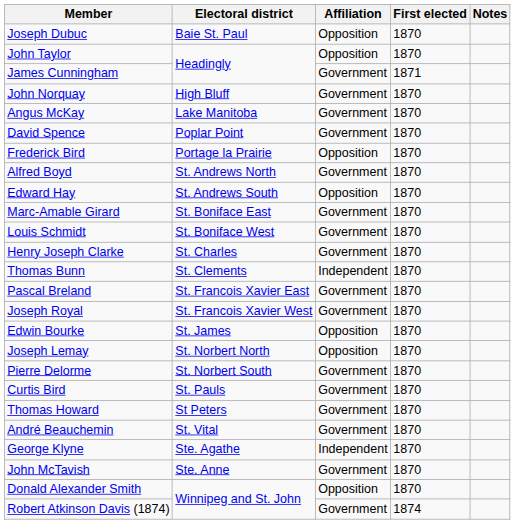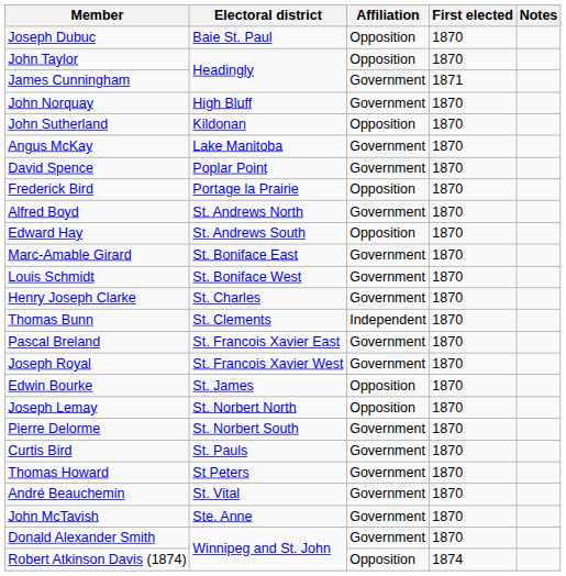 <table class="wikitable sortable">
 <tr>
 <th>Member</th>
 <th>Electoral district</th>
 <th>Affiliation</th>
 <th>First elected</th>
 <th>Notes</th>
 </tr>
 <tr>
 <td><a href='#'>Joseph Dubuc</a></td>
 <td><a href='#'>Baie St. Paul</a></td>
 <td>Opposition</td>
 <td>1870</td>
 <td></td>
 </tr>
 <tr>
 <td><a href='#'>John Taylor</a></td>
 <td rowspan=2><a href='#'>Headingly</a></td>
 <td>Opposition</td>
 <td>1870</td>
 <td></td>
 </tr>
 <tr>
 <td><a href='#'>James Cunningham</a></td>
 <td>Government</td>
 <td>1871</td>
 <td></td>
 </tr>
 <tr>
 <td><a href='#'>John Norquay</a></td>
 <td><a href='#'>High Bluff</a></td>
 <td>Government</td>
+<td>1870</td>
+<td></td>
+</tr>
+<tr>
+<td><a href='#'>John Sutherland</a></td>
+<td><a href='#'>Kildonan</a></td>
+<td>Opposition</td>
 <td>1870</td>
 <td></td>
 </tr>
 <tr>
 <td><a href='#'>Angus McKay</a></td>
 <td><a href='#'>Lake Manitoba</a></td>
 <td>Government</td>
 <td>1870</td>
 <td></td>
 </tr>
 <tr>
 <td><a href='#'>David Spence</a></td>
 <td><a href='#'>Poplar Point</a></td>
 <td>Government</td>
 <td>1870</td>
 <td></td>
 </tr>
 <tr>
 <td><a href='#'>Frederick Bird</a></td>
 <td><a href='#'>Portage la Prairie</a></td>
 <td>Opposition</td>
 <td>1870</td>
 <td></td>
 </tr>
 <tr>
 <td><a href='#'>Alfred Boyd</a></td>
 <td><a href='#'>St. Andrews North</a></td>
 <td>Government</td>
 <td>1870</td>
 <td></td>
 </tr>
 <tr>
 <td><a href='#'>Edward Hay</a></td>
 <td><a href='#'>St. Andrews South</a></td>
 <td>Opposition</td>
 <td>1870</td>
 <td></td>
 </tr>
 <tr>
 <td><a href='#'>Marc-Amable Girard</a></td>
 <td><a href='#'>St. Boniface East</a></td>
 <td>Government</td>
 <td>1870</td>
 <td></td>
 </tr>
 <tr>
 <td><a href='#'>Louis Schmidt</a></td>
 <td><a href='#'>St. Boniface West</a></td>
 <td>Government</td>
 <td>1870</td>
 <td></td>
 </tr>
 <tr>
 <td><a href='#'>Henry Joseph Clarke</a></td>
 <td><a href='#'>St. Charles</a></td>
 <td>Government</td>
 <td>1870</td>
 <td></td>
 </tr>
 <tr>
 <td><a href='#'>Thomas Bunn</a></td>
 <td><a href='#'>St. Clements</a></td>
 <td>Independent</td>
 <td>1870</td>
 <td></td>
 </tr>
 <tr>
 <td><a href='#'>Pascal Breland</a></td>
 <td><a href='#'>St. Francois Xavier East</a></td>
 <td>Government</td>
 <td>1870</td>
 <td></td>
 </tr>
 <tr>
 <td><a href='#'>Joseph Royal</a></td>
 <td><a href='#'>St. Francois Xavier West</a></td>
 <td>Government</td>
 <td>1870</td>
 <td></td>
 </tr>
 <tr>
 <td><a href='#'>Edwin Bourke</a></td>
 <td><a href='#'>St. James</a></td>
 <td>Opposition</td>
 <td>1870</td>
 <td></td>
 </tr>
 <tr>
 <td><a href='#'>Joseph Lemay</a></td>
 <td><a href='#'>St. Norbert North</a></td>
 <td>Opposition</td>
 <td>1870</td>
 <td></td>
 </tr>
 <tr>
 <td><a href='#'>Pierre Delorme</a></td>
 <td><a href='#'>St. Norbert South</a></td>
 <td>Government</td>
 <td>1870</td>
 <td></td>
 </tr>
 <tr>
 <td><a href='#'>Curtis Bird</a></td>
 <td><a href='#'>St. Pauls</a></td>
 <td>Government</td>
 <td>1870</td>
 <td></td>
 </tr>
 <tr>
 <td><a href='#'>Thomas Howard</a></td>
 <td><a href='#'>St Peters</a></td>
 <td>Government</td>
 <td>1870</td>
 <td></td>
 </tr>
 <tr>
 <td><a href='#'>André Beauchemin</a></td>
 <td><a href='#'>St. Vital</a></td>
 <td>Government</td>
 <td>1870</td>
 <td></td>
 </tr>
 <tr>
-<td><a href='#'>George Klyne</a></td>
-<td><a href='#'>Ste. Agathe</a></td>
-<td>Independent</td>
-<td>1870</td>
-<td></td>
-</tr>
-<tr>
 <td><a href='#'>John McTavish</a></td>
 <td><a href='#'>Ste. Anne</a></td>
 <td>Government</td>
 <td>1870</td>
 <td></td>
 </tr>
 <tr>
 <td><a href='#'>Donald Alexander Smith</a></td>
 <td rowspan=2><a href='#'>Winnipeg and St. John</a></td>
-<td>Opposition</td>
+<td>Government</td>
 <td>1870</td>
 <td></td>
 </tr>
 <tr>
 <td><a href='#'>Robert Atkinson Davis</a> (1874)</td>
-<td>Government</td>
+<td>Opposition</td>
 <td>1874</td>
 <td></td>
 </tr>
 </table>
